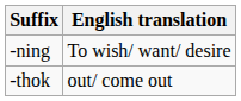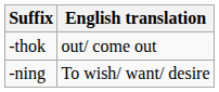 <table class="wikitable">
 <tr>
 <th>Suffix</th>
 <th>English translation</th>
 </tr>
 <tr>
+<td>-thok</td>
+<td>out/ come out</td>
+</tr>
+<tr>
 <td>-ning</td>
 <td>To wish/ want/ desire</td>
 </tr>
-<tr>
-<td>-thok</td>
-<td>out/ come out</td>
-</tr>
 </table>
